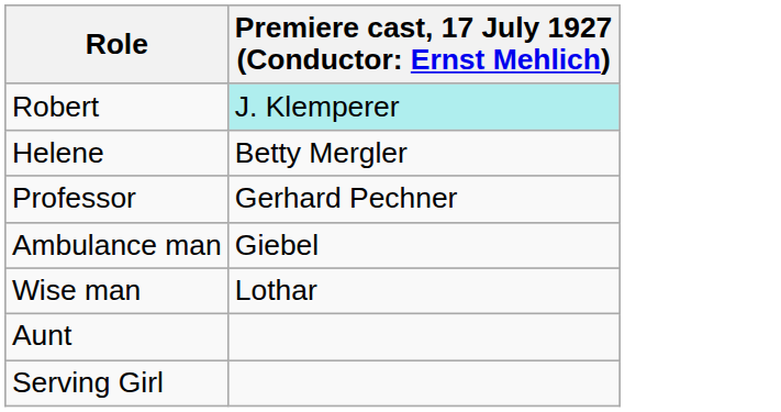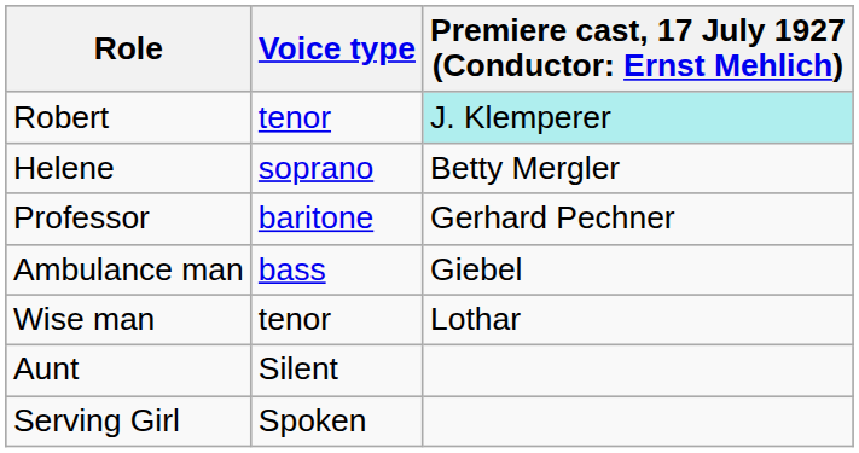 <table class="wikitable">
 <tr>
 <th>Role</th>
+<th><a href='#'>Voice type</a></th>
 <th>Premiere cast, 17 July 1927<br>(Conductor: <a href='#'>Ernst Mehlich</a>)</th>
 </tr>
 <tr>
 <td>Robert</td>
+<td><a href='#'>tenor</a></td>
 <td style="background: paleturquoise;">J. Klemperer</td>
 </tr>
 <tr>
 <td>Helene</td>
+<td><a href='#'>soprano</a></td>
 <td>Betty Mergler</td>
 </tr>
 <tr>
 <td>Professor</td>
+<td><a href='#'>baritone</a></td>
 <td>Gerhard Pechner</td>
 </tr>
 <tr>
 <td>Ambulance man</td>
+<td><a href='#'>bass</a></td>
 <td>Giebel</td>
 </tr>
 <tr>
 <td>Wise man</td>
+<td>tenor</td>
 <td>Lothar</td>
 </tr>
 <tr>
 <td>Aunt</td>
+<td>Silent</td>
 <td></td>
 </tr>
 <tr>
 <td>Serving Girl</td>
+<td>Spoken</td>
 <td></td>
 </tr>
 </table>
